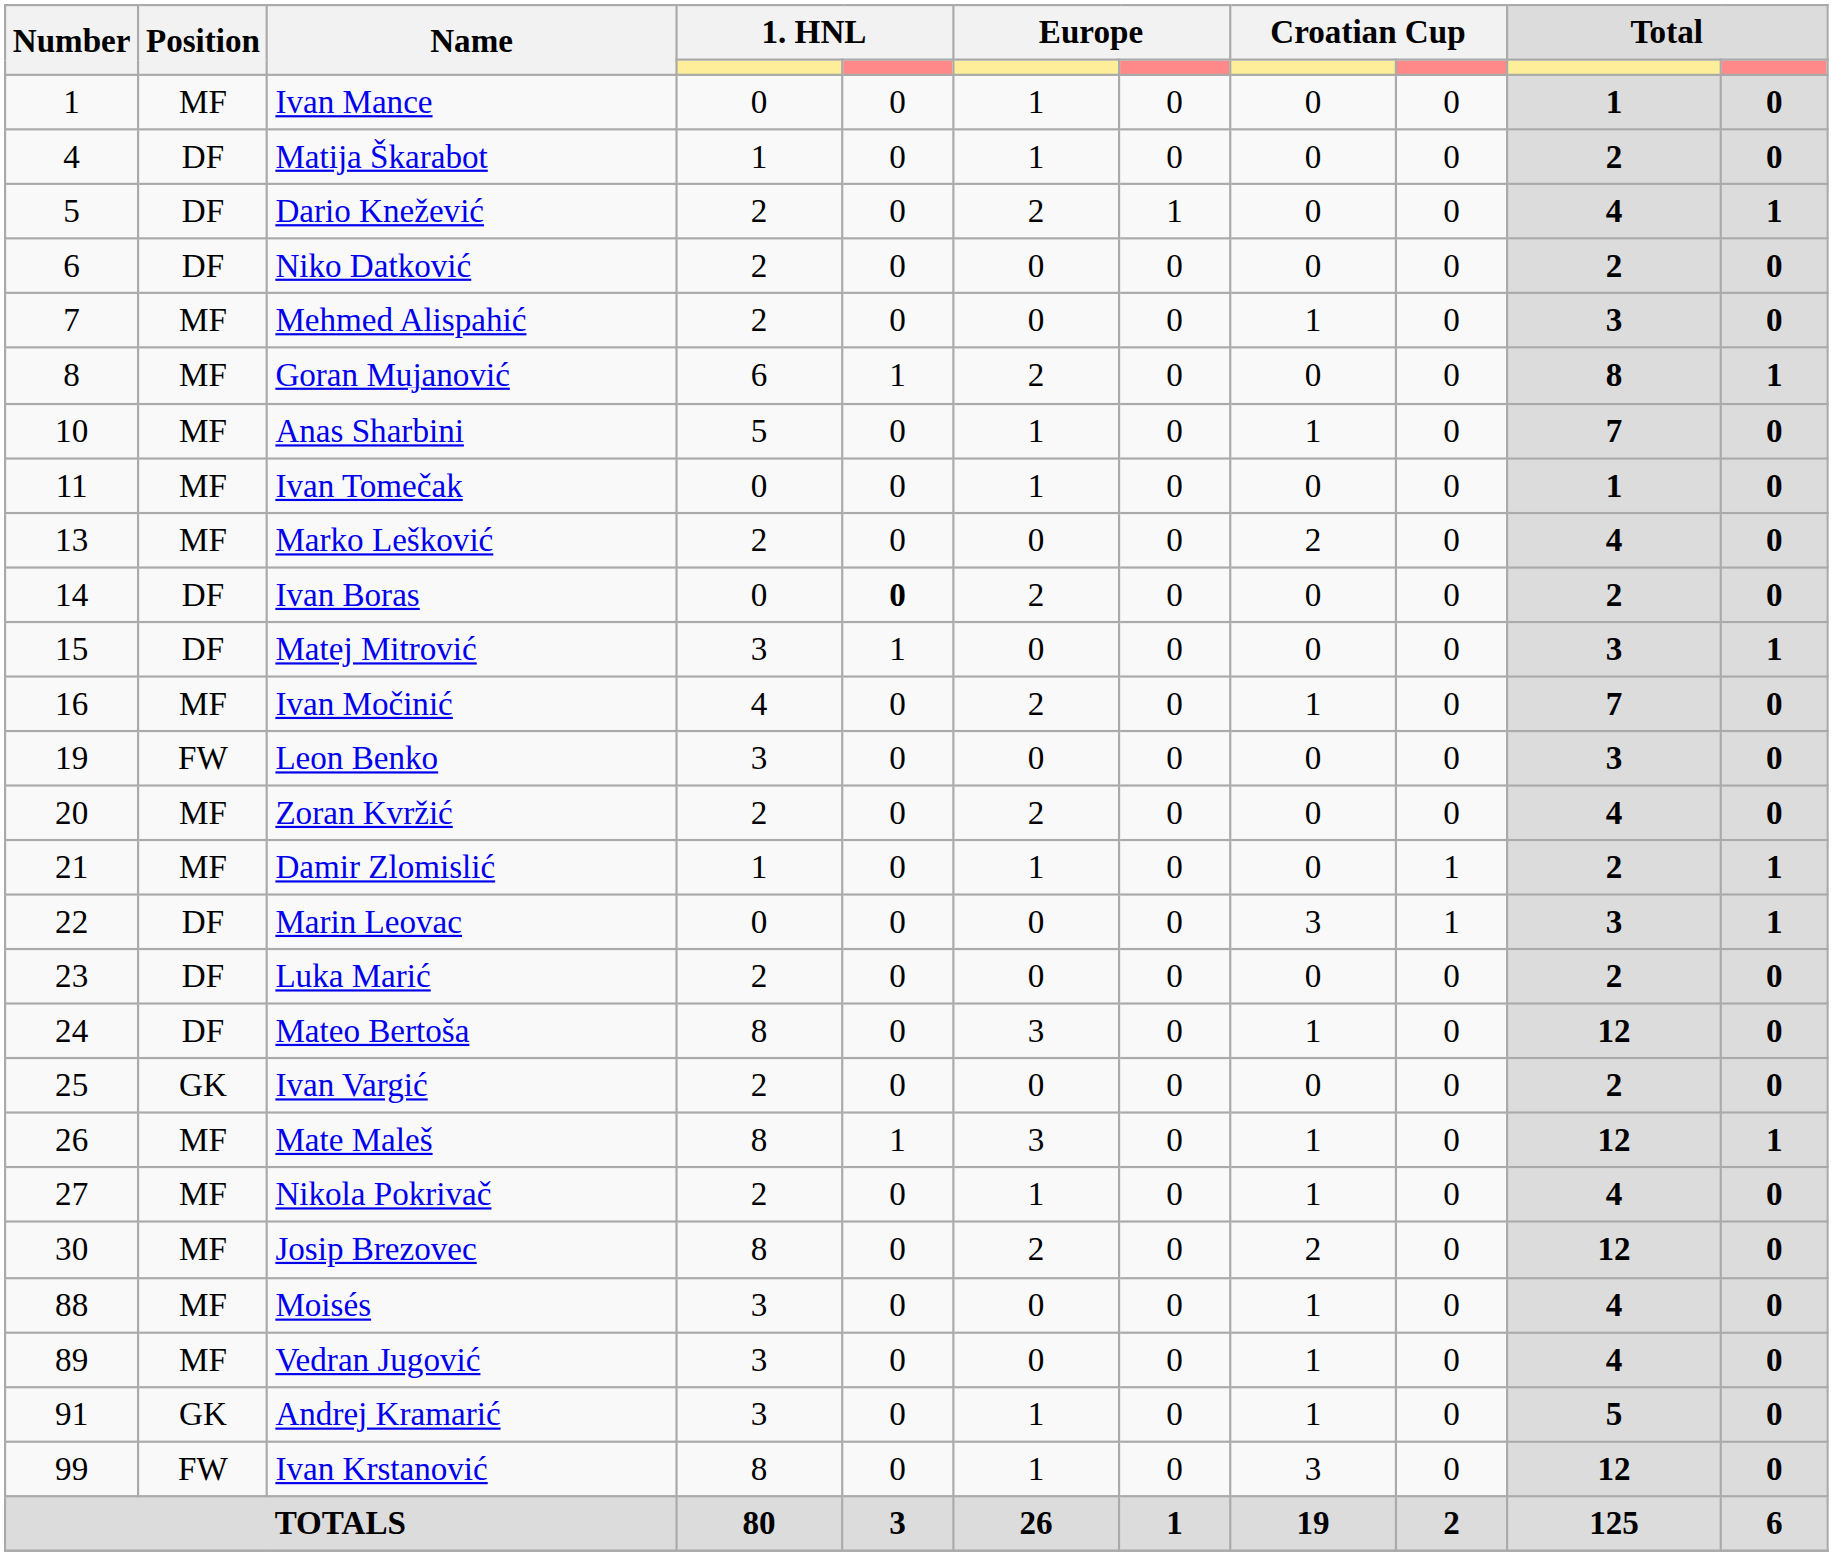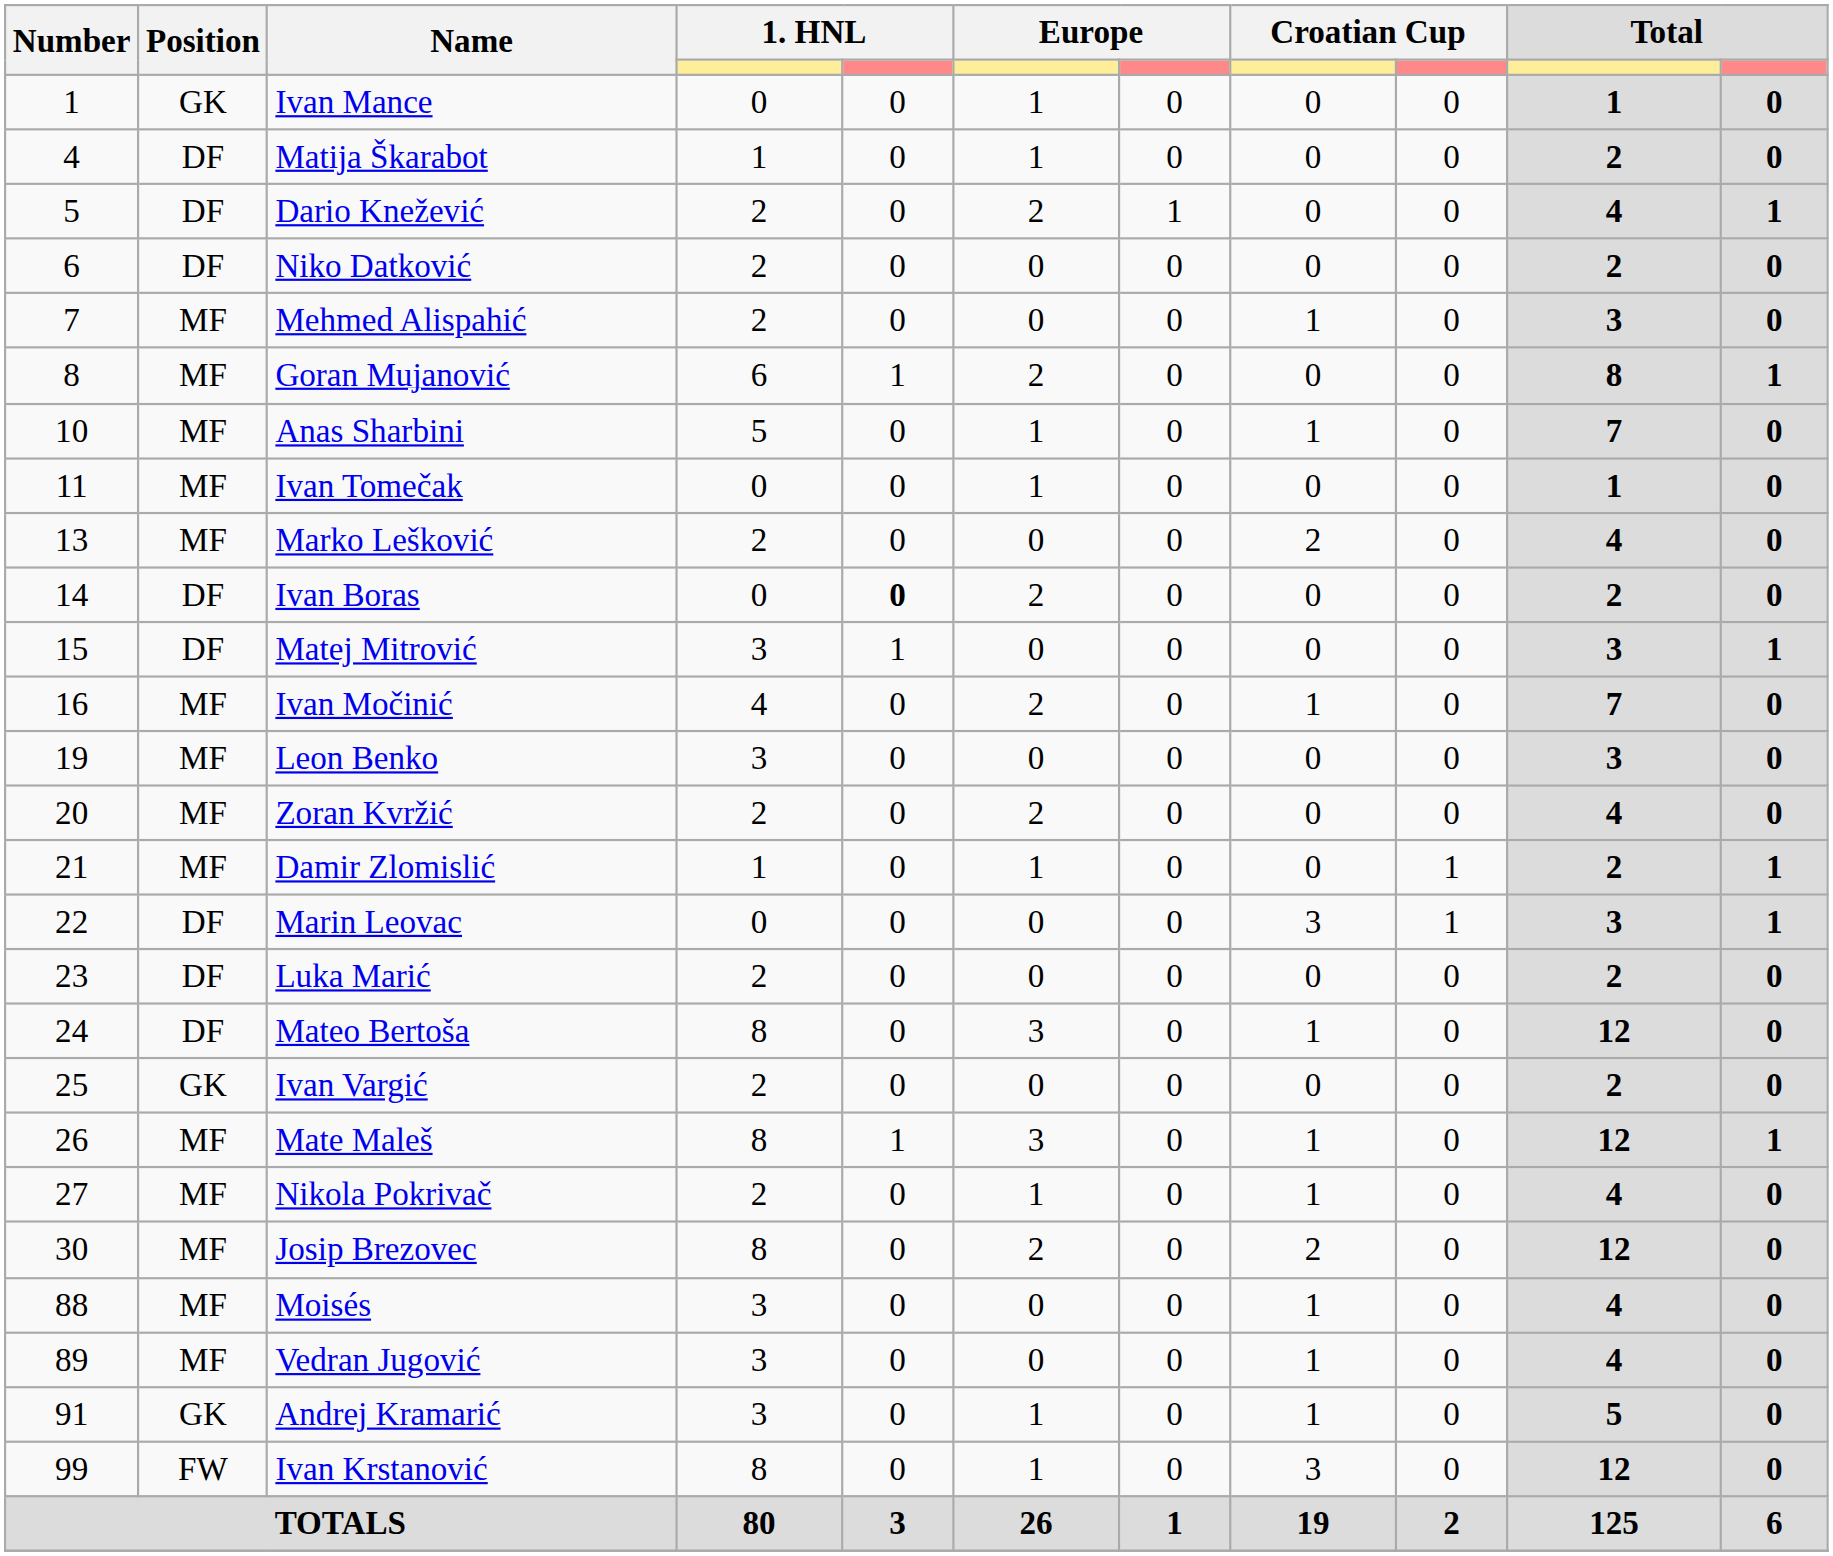 <table class="wikitable" style="font-size: 95%; text-align: center;">
 <tr>
 <th width=40 rowspan="2"  align="center">Number</th>
 <th width=40 rowspan="2"  align="center">Position</th>
 <th width=180 rowspan="2"  align="center">Name</th>
 <th width=120 colspan="2" align="center">1. HNL</th>
 <th width=120 colspan="2" align="center">Europe</th>
 <th width=120 colspan="2" align="center">Croatian Cup</th>
 <th width=140 colspan="2" align="center" style="background: #DCDCDC">Total</th>
 </tr>
 <tr>
 <th style="background: #FFEE99"></th>
 <th style="background: #FF8888"></th>
 <th style="background: #FFEE99"></th>
 <th style="background: #FF8888"></th>
 <th style="background: #FFEE99"></th>
 <th style="background: #FF8888"></th>
 <th style="background: #FFEE99"></th>
 <th style="background: #FF8888"></th>
 </tr>
 <tr>
 <td>1</td>
-<td>MF</td>
+<td>GK</td>
 <td style="text-align:left;"> <a href='#'>Ivan Mance</a></td>
 <td>0</td>
 <td>0</td>
 <td>1</td>
 <td>0</td>
 <td>0</td>
 <td>0</td>
 <th style="background: #DCDCDC">1</th>
 <th style="background: #DCDCDC">0</th>
 </tr>
 <tr>
 <td>4</td>
 <td>DF</td>
 <td style="text-align:left;"> <a href='#'>Matija Škarabot</a></td>
 <td>1</td>
 <td>0</td>
 <td>1</td>
 <td>0</td>
 <td>0</td>
 <td>0</td>
 <th style="background: #DCDCDC">2</th>
 <th style="background: #DCDCDC">0</th>
 </tr>
 <tr>
 <td>5</td>
 <td>DF</td>
 <td style="text-align:left;"> <a href='#'>Dario Knežević</a></td>
 <td>2</td>
 <td>0</td>
 <td>2</td>
 <td>1</td>
 <td>0</td>
 <td>0</td>
 <th style="background: #DCDCDC">4</th>
 <th style="background: #DCDCDC">1</th>
 </tr>
 <tr>
 <td>6</td>
 <td>DF</td>
 <td style="text-align:left;"> <a href='#'>Niko Datković</a></td>
 <td>2</td>
 <td>0</td>
 <td>0</td>
 <td>0</td>
 <td>0</td>
 <td>0</td>
 <th style="background: #DCDCDC">2</th>
 <th style="background: #DCDCDC">0</th>
 </tr>
 <tr>
 <td>7</td>
 <td>MF</td>
 <td style="text-align:left;"> <a href='#'>Mehmed Alispahić</a></td>
 <td>2</td>
 <td>0</td>
 <td>0</td>
 <td>0</td>
 <td>1</td>
 <td>0</td>
 <th style="background: #DCDCDC">3</th>
 <th style="background: #DCDCDC">0</th>
 </tr>
 <tr>
 <td>8</td>
 <td>MF</td>
 <td style="text-align:left;"> <a href='#'>Goran Mujanović</a></td>
 <td>6</td>
 <td>1</td>
 <td>2</td>
 <td>0</td>
 <td>0</td>
 <td>0</td>
 <th style="background: #DCDCDC">8</th>
 <th style="background: #DCDCDC">1</th>
 </tr>
 <tr>
 <td>10</td>
 <td>MF</td>
 <td style="text-align:left;"> <a href='#'>Anas Sharbini</a></td>
 <td>5</td>
 <td>0</td>
 <td>1</td>
 <td>0</td>
 <td>1</td>
 <td>0</td>
 <th style="background: #DCDCDC">7</th>
 <th style="background: #DCDCDC">0</th>
 </tr>
 <tr>
 <td>11</td>
 <td>MF</td>
 <td style="text-align:left;"> <a href='#'>Ivan Tomečak</a></td>
 <td>0</td>
 <td>0</td>
 <td>1</td>
 <td>0</td>
 <td>0</td>
 <td>0</td>
 <th style="background: #DCDCDC">1</th>
 <th style="background: #DCDCDC">0</th>
 </tr>
 <tr>
 <td>13</td>
 <td>MF</td>
 <td style="text-align:left;"> <a href='#'>Marko Lešković</a></td>
 <td>2</td>
 <td>0</td>
 <td>0</td>
 <td>0</td>
 <td>2</td>
 <td>0</td>
 <th style="background: #DCDCDC">4</th>
 <th style="background: #DCDCDC">0</th>
 </tr>
 <tr>
 <td>14</td>
 <td>DF</td>
 <td style="text-align:left;"> <a href='#'>Ivan Boras</a></td>
 <td>0</td>
 <td><strong>0</strong></td>
 <td>2</td>
 <td>0</td>
 <td>0</td>
 <td>0</td>
 <th style="background: #DCDCDC">2</th>
 <th style="background: #DCDCDC">0</th>
 </tr>
 <tr>
 <td>15</td>
 <td>DF</td>
 <td style="text-align:left;"> <a href='#'>Matej Mitrović</a></td>
 <td>3</td>
 <td>1</td>
 <td>0</td>
 <td>0</td>
 <td>0</td>
 <td>0</td>
 <th style="background: #DCDCDC">3</th>
 <th style="background: #DCDCDC">1</th>
 </tr>
 <tr>
 <td>16</td>
 <td>MF</td>
 <td style="text-align:left;"> <a href='#'>Ivan Močinić</a></td>
 <td>4</td>
 <td>0</td>
 <td>2</td>
 <td>0</td>
 <td>1</td>
 <td>0</td>
 <th style="background: #DCDCDC">7</th>
 <th style="background: #DCDCDC">0</th>
 </tr>
 <tr>
 <td>19</td>
-<td>FW</td>
+<td>MF</td>
 <td style="text-align:left;"> <a href='#'>Leon Benko</a></td>
 <td>3</td>
 <td>0</td>
 <td>0</td>
 <td>0</td>
 <td>0</td>
 <td>0</td>
 <th style="background: #DCDCDC">3</th>
 <th style="background: #DCDCDC">0</th>
 </tr>
 <tr>
 <td>20</td>
 <td>MF</td>
 <td style="text-align:left;"> <a href='#'>Zoran Kvržić</a></td>
 <td>2</td>
 <td>0</td>
 <td>2</td>
 <td>0</td>
 <td>0</td>
 <td>0</td>
 <th style="background: #DCDCDC">4</th>
 <th style="background: #DCDCDC">0</th>
 </tr>
 <tr>
 <td>21</td>
 <td>MF</td>
 <td style="text-align:left;"> <a href='#'>Damir Zlomislić</a></td>
 <td>1</td>
 <td>0</td>
 <td>1</td>
 <td>0</td>
 <td>0</td>
 <td>1</td>
 <th style="background: #DCDCDC">2</th>
 <th style="background: #DCDCDC">1</th>
 </tr>
 <tr>
 <td>22</td>
 <td>DF</td>
 <td style="text-align:left;"> <a href='#'>Marin Leovac</a></td>
 <td>0</td>
 <td>0</td>
 <td>0</td>
 <td>0</td>
 <td>3</td>
 <td>1</td>
 <th style="background: #DCDCDC">3</th>
 <th style="background: #DCDCDC">1</th>
 </tr>
 <tr>
 <td>23</td>
 <td>DF</td>
 <td style="text-align:left;"> <a href='#'>Luka Marić</a></td>
 <td>2</td>
 <td>0</td>
 <td>0</td>
 <td>0</td>
 <td>0</td>
 <td>0</td>
 <th style="background: #DCDCDC">2</th>
 <th style="background: #DCDCDC">0</th>
 </tr>
 <tr>
 <td>24</td>
 <td>DF</td>
 <td style="text-align:left;"> <a href='#'>Mateo Bertoša</a></td>
 <td>8</td>
 <td>0</td>
 <td>3</td>
 <td>0</td>
 <td>1</td>
 <td>0</td>
 <th style="background: #DCDCDC">12</th>
 <th style="background: #DCDCDC">0</th>
 </tr>
 <tr>
 <td>25</td>
 <td>GK</td>
 <td style="text-align:left;"> <a href='#'>Ivan Vargić</a></td>
 <td>2</td>
 <td>0</td>
 <td>0</td>
 <td>0</td>
 <td>0</td>
 <td>0</td>
 <th style="background: #DCDCDC">2</th>
 <th style="background: #DCDCDC">0</th>
 </tr>
 <tr>
 <td>26</td>
 <td>MF</td>
 <td style="text-align:left;"> <a href='#'>Mate Maleš</a></td>
 <td>8</td>
 <td>1</td>
 <td>3</td>
 <td>0</td>
 <td>1</td>
 <td>0</td>
 <th style="background: #DCDCDC">12</th>
 <th style="background: #DCDCDC">1</th>
 </tr>
 <tr>
 <td>27</td>
 <td>MF</td>
 <td style="text-align:left;"> <a href='#'>Nikola Pokrivač</a></td>
 <td>2</td>
 <td>0</td>
 <td>1</td>
 <td>0</td>
 <td>1</td>
 <td>0</td>
 <th style="background: #DCDCDC">4</th>
 <th style="background: #DCDCDC">0</th>
 </tr>
 <tr>
 <td>30</td>
 <td>MF</td>
 <td style="text-align:left;"> <a href='#'>Josip Brezovec</a></td>
 <td>8</td>
 <td>0</td>
 <td>2</td>
 <td>0</td>
 <td>2</td>
 <td>0</td>
 <th style="background: #DCDCDC">12</th>
 <th style="background: #DCDCDC">0</th>
 </tr>
 <tr>
 <td>88</td>
 <td>MF</td>
 <td style="text-align:left;"> <a href='#'>Moisés</a></td>
 <td>3</td>
 <td>0</td>
 <td>0</td>
 <td>0</td>
 <td>1</td>
 <td>0</td>
 <th style="background: #DCDCDC">4</th>
 <th style="background: #DCDCDC">0</th>
 </tr>
 <tr>
 <td>89</td>
 <td>MF</td>
 <td style="text-align:left;"> <a href='#'>Vedran Jugović</a></td>
 <td>3</td>
 <td>0</td>
 <td>0</td>
 <td>0</td>
 <td>1</td>
 <td>0</td>
 <th style="background: #DCDCDC">4</th>
 <th style="background: #DCDCDC">0</th>
 </tr>
 <tr>
 <td>91</td>
 <td>GK</td>
 <td style="text-align:left;"> <a href='#'>Andrej Kramarić</a></td>
 <td>3</td>
 <td>0</td>
 <td>1</td>
 <td>0</td>
 <td>1</td>
 <td>0</td>
 <th style="background: #DCDCDC">5</th>
 <th style="background: #DCDCDC">0</th>
 </tr>
 <tr>
 <td>99</td>
 <td>FW</td>
 <td style="text-align:left;"> <a href='#'>Ivan Krstanović</a></td>
 <td>8</td>
 <td>0</td>
 <td>1</td>
 <td>0</td>
 <td>3</td>
 <td>0</td>
 <th style="background: #DCDCDC">12</th>
 <th style="background: #DCDCDC">0</th>
 </tr>
 <tr>
 <th colspan=3 style="background: #DCDCDC">TOTALS</th>
 <th style="background: #DCDCDC">80</th>
 <th style="background: #DCDCDC">3</th>
 <th style="background: #DCDCDC">26</th>
 <th style="background: #DCDCDC">1</th>
 <th style="background: #DCDCDC">19</th>
 <th style="background: #DCDCDC">2</th>
 <th style="background: #DCDCDC">125</th>
 <th style="background: #DCDCDC">6</th>
 </tr>
 <tr>
 </tr>
 </table>
